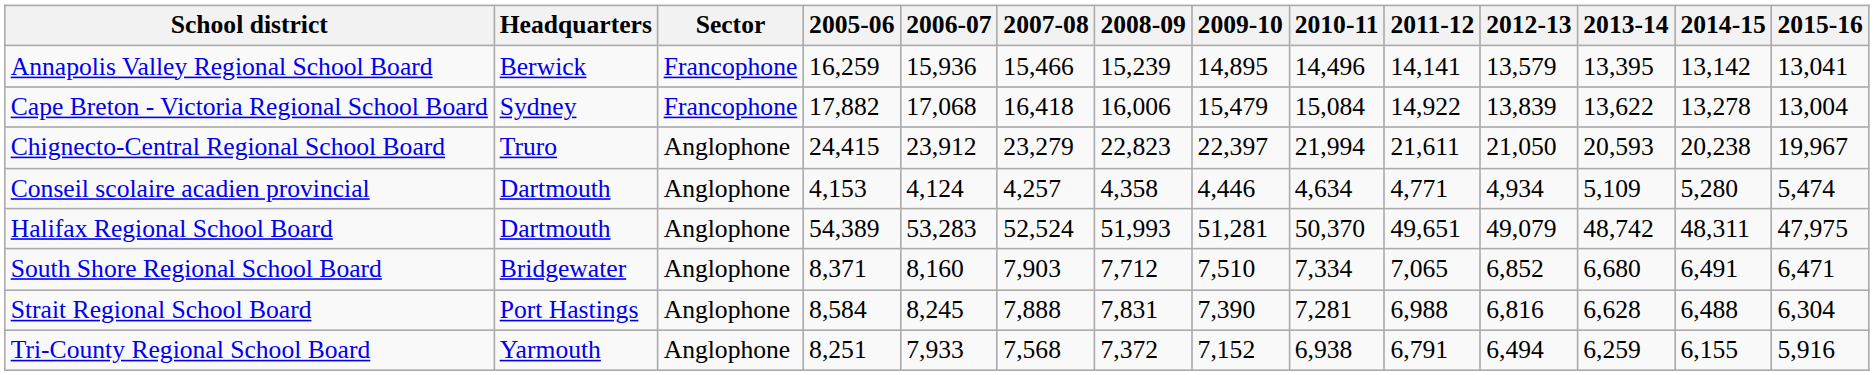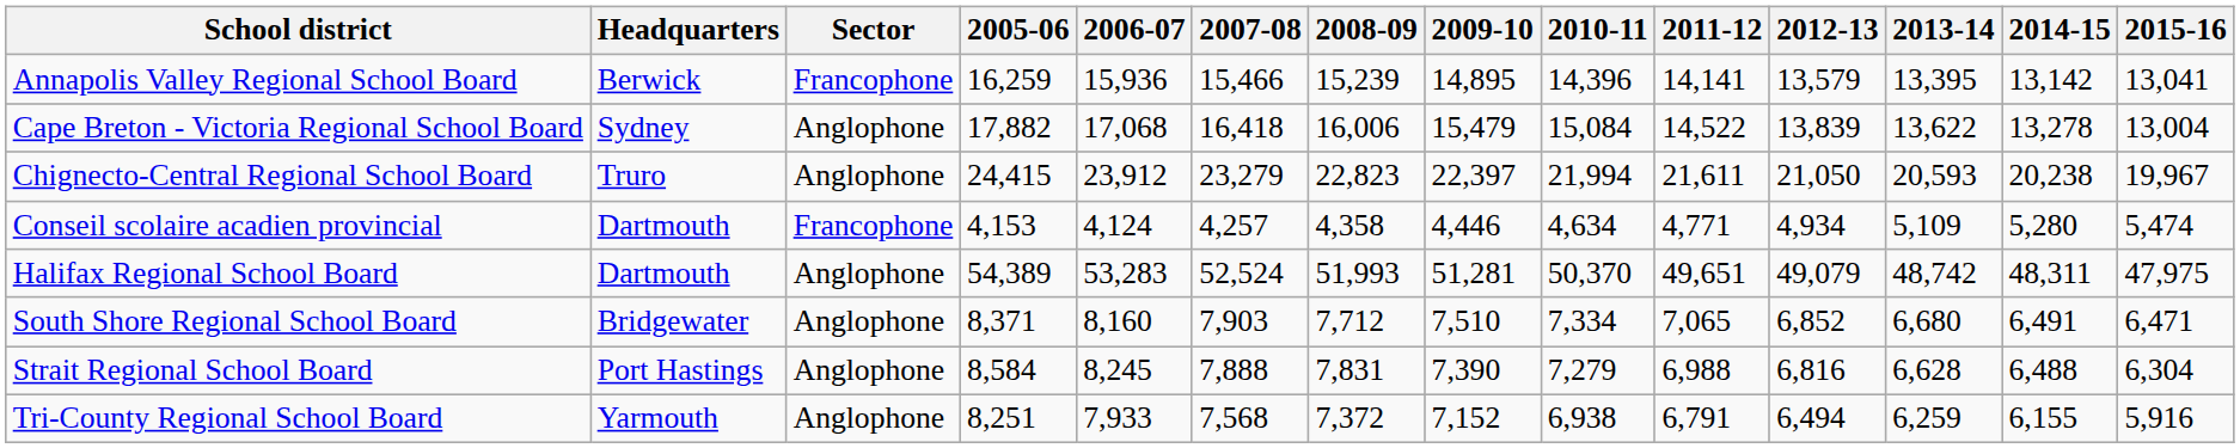 <table class="wikitable sortable" align="left">
 <tr>
 <th>School district</th>
 <th>Headquarters</th>
 <th>Sector</th>
 <th>2005-06</th>
 <th>2006-07</th>
 <th>2007-08</th>
 <th>2008-09</th>
 <th>2009-10</th>
 <th>2010-11</th>
 <th>2011-12</th>
 <th>2012-13</th>
 <th>2013-14</th>
 <th>2014-15</th>
 <th>2015-16</th>
 </tr>
 <tr>
 <td><a href='#'>Annapolis Valley Regional School Board</a></td>
 <td><a href='#'>Berwick</a></td>
 <td><a href='#'>Francophone</a></td>
 <td>16,259</td>
 <td>15,936</td>
 <td>15,466</td>
 <td>15,239</td>
 <td>14,895</td>
-<td>14,496</td>
+<td>14,396</td>
 <td>14,141</td>
 <td>13,579</td>
 <td>13,395</td>
 <td>13,142</td>
 <td>13,041</td>
 </tr>
 <tr>
 <td><a href='#'>Cape Breton - Victoria Regional School Board</a></td>
 <td><a href='#'>Sydney</a></td>
-<td><a href='#'>Francophone</a></td>
+<td>Anglophone</td>
 <td>17,882</td>
 <td>17,068</td>
 <td>16,418</td>
 <td>16,006</td>
 <td>15,479</td>
 <td>15,084</td>
-<td>14,922</td>
+<td>14,522</td>
 <td>13,839</td>
 <td>13,622</td>
 <td>13,278</td>
 <td>13,004</td>
 </tr>
 <tr>
 <td><a href='#'>Chignecto-Central Regional School Board</a></td>
 <td><a href='#'>Truro</a></td>
 <td>Anglophone</td>
 <td>24,415</td>
 <td>23,912</td>
 <td>23,279</td>
 <td>22,823</td>
 <td>22,397</td>
 <td>21,994</td>
 <td>21,611</td>
 <td>21,050</td>
 <td>20,593</td>
 <td>20,238</td>
 <td>19,967</td>
 </tr>
 <tr>
 <td><a href='#'>Conseil scolaire acadien provincial</a></td>
 <td><a href='#'>Dartmouth</a></td>
-<td>Anglophone</td>
+<td><a href='#'>Francophone</a></td>
 <td>4,153</td>
 <td>4,124</td>
 <td>4,257</td>
 <td>4,358</td>
 <td>4,446</td>
 <td>4,634</td>
 <td>4,771</td>
 <td>4,934</td>
 <td>5,109</td>
 <td>5,280</td>
 <td>5,474</td>
 </tr>
 <tr>
 <td><a href='#'>Halifax Regional School Board</a></td>
 <td><a href='#'>Dartmouth</a></td>
 <td>Anglophone</td>
 <td>54,389</td>
 <td>53,283</td>
 <td>52,524</td>
 <td>51,993</td>
 <td>51,281</td>
 <td>50,370</td>
 <td>49,651</td>
 <td>49,079</td>
 <td>48,742</td>
 <td>48,311</td>
 <td>47,975</td>
 </tr>
 <tr>
 <td><a href='#'>South Shore Regional School Board</a></td>
 <td><a href='#'>Bridgewater</a></td>
 <td>Anglophone</td>
 <td>8,371</td>
 <td>8,160</td>
 <td>7,903</td>
 <td>7,712</td>
 <td>7,510</td>
 <td>7,334</td>
 <td>7,065</td>
 <td>6,852</td>
 <td>6,680</td>
 <td>6,491</td>
 <td>6,471</td>
 </tr>
 <tr>
 <td><a href='#'>Strait Regional School Board</a></td>
 <td><a href='#'>Port Hastings</a></td>
 <td>Anglophone</td>
 <td>8,584</td>
 <td>8,245</td>
 <td>7,888</td>
 <td>7,831</td>
 <td>7,390</td>
-<td>7,281</td>
+<td>7,279</td>
 <td>6,988</td>
 <td>6,816</td>
 <td>6,628</td>
 <td>6,488</td>
 <td>6,304</td>
 </tr>
 <tr>
 <td><a href='#'>Tri-County Regional School Board</a></td>
 <td><a href='#'>Yarmouth</a></td>
 <td>Anglophone</td>
 <td>8,251</td>
 <td>7,933</td>
 <td>7,568</td>
 <td>7,372</td>
 <td>7,152</td>
 <td>6,938</td>
 <td>6,791</td>
 <td>6,494</td>
 <td>6,259</td>
 <td>6,155</td>
 <td>5,916</td>
 </tr>
 </table>
